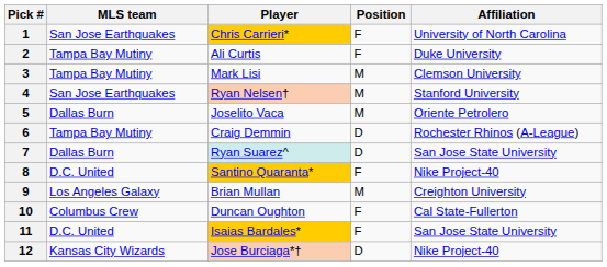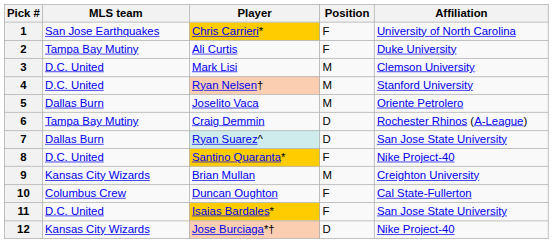 <table class="wikitable sortable">
 <tr>
 <th width=7%>Pick #</th>
 <th width=27%>MLS team</th>
 <th width=24%>Player</th>
 <th width=10%>Position</th>
 <th width=33%>Affiliation</th>
 </tr>
 <tr>
 <th>1</th>
 <td><a href='#'>San Jose Earthquakes</a></td>
 <td style="background:#FFCC00"><a href='#'>Chris Carrieri</a>*</td>
 <td>F</td>
 <td><a href='#'>University of North Carolina</a></td>
 </tr>
 <tr>
 <th>2</th>
 <td><a href='#'>Tampa Bay Mutiny</a></td>
 <td><a href='#'>Ali Curtis</a></td>
 <td>F</td>
 <td><a href='#'>Duke University</a></td>
 </tr>
 <tr>
 <th>3</th>
-<td><a href='#'>Tampa Bay Mutiny</a></td>
+<td><a href='#'>D.C. United</a></td>
 <td><a href='#'>Mark Lisi</a></td>
 <td>M</td>
 <td><a href='#'>Clemson University</a></td>
 </tr>
 <tr>
 <th>4</th>
-<td><a href='#'>San Jose Earthquakes</a></td>
+<td><a href='#'>D.C. United</a></td>
 <td bgcolor="#FBCEB1"><a href='#'>Ryan Nelsen</a>†</td>
 <td>M</td>
 <td><a href='#'>Stanford University</a></td>
 </tr>
 <tr>
 <th>5</th>
 <td><a href='#'>Dallas Burn</a></td>
 <td><a href='#'>Joselito Vaca</a></td>
 <td>M</td>
 <td><a href='#'>Oriente Petrolero</a></td>
 </tr>
 <tr>
 <th>6</th>
 <td><a href='#'>Tampa Bay Mutiny</a></td>
 <td><a href='#'>Craig Demmin</a></td>
 <td>D</td>
 <td><a href='#'>Rochester Rhinos</a> (<a href='#'>A-League</a>)</td>
 </tr>
 <tr>
 <th>7</th>
 <td><a href='#'>Dallas Burn</a></td>
 <td style="background:#CFECEC"><a href='#'>Ryan Suarez</a>^</td>
 <td>D</td>
 <td><a href='#'>San Jose State University</a></td>
 </tr>
 <tr>
 <th>8</th>
 <td><a href='#'>D.C. United</a></td>
 <td style="background:#FFCC00"><a href='#'>Santino Quaranta</a>*</td>
 <td>F</td>
 <td><a href='#'>Nike Project-40</a></td>
 </tr>
 <tr>
 <th>9</th>
-<td><a href='#'>Los Angeles Galaxy</a></td>
+<td><a href='#'>Kansas City Wizards</a></td>
 <td><a href='#'>Brian Mullan</a></td>
 <td>M</td>
 <td><a href='#'>Creighton University</a></td>
 </tr>
 <tr>
 <th>10</th>
 <td><a href='#'>Columbus Crew</a></td>
 <td><a href='#'>Duncan Oughton</a></td>
 <td>F</td>
 <td><a href='#'>Cal State-Fullerton</a></td>
 </tr>
 <tr>
 <th>11</th>
 <td><a href='#'>D.C. United</a></td>
 <td style="background:#FFCC00"><a href='#'>Isaias Bardales</a>*</td>
 <td>F</td>
 <td><a href='#'>San Jose State University</a></td>
 </tr>
 <tr>
 <th>12</th>
 <td><a href='#'>Kansas City Wizards</a></td>
 <td bgcolor="#FBCEB1"><a href='#'>Jose Burciaga</a>*†</td>
 <td>D</td>
 <td><a href='#'>Nike Project-40</a></td>
 </tr>
 </table>
